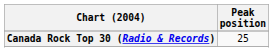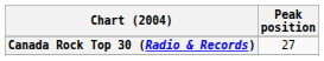 <table class="wikitable sortable plainrowheaders" style="text-align:center">
 <tr>
 <th scope="col">Chart (2004)</th>
 <th scope="col">Peak<br>position</th>
 </tr>
 <tr>
 </tr>
 <tr>
 <th scope="row">Canada Rock Top 30 (<em><a href='#'>Radio & Records</a></em>)</th>
-<td>25</td>
+<td>27</td>
 </tr>
 <tr>
 </tr>
 <tr>
 </tr>
 <tr>
 </tr>
 <tr>
 </tr>
 <tr>
 </tr>
 <tr>
 </tr>
 <tr>
 </tr>
 <tr>
 </tr>
 </table>
